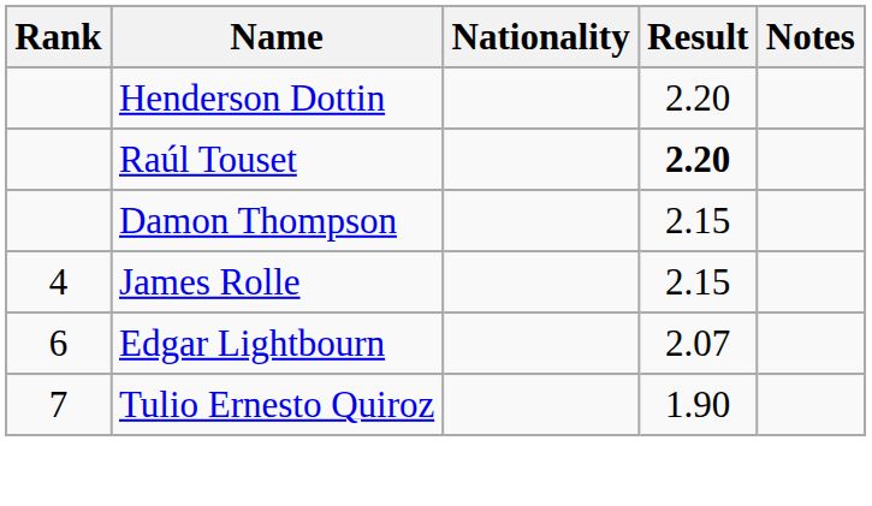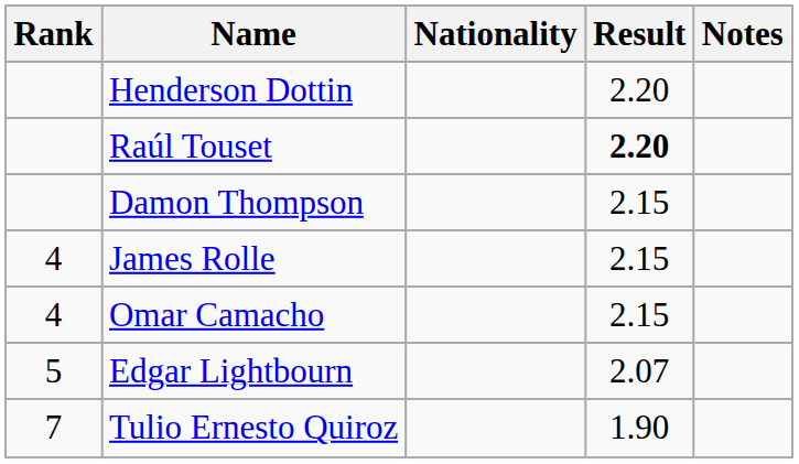 <table class="wikitable sortable" style="text-align:center;font-size:95%">
 <tr>
 <th>Rank</th>
 <th>Name</th>
 <th>Nationality</th>
 <th>Result</th>
 <th>Notes</th>
 </tr>
 <tr>
 <td></td>
 <td align=left><a href='#'>Henderson Dottin</a></td>
 <td align=left></td>
 <td>2.20</td>
 <td></td>
 </tr>
 <tr>
 <td></td>
 <td align=left><a href='#'>Raúl Touset</a></td>
 <td align=left></td>
 <td><strong>2.20</strong></td>
 <td></td>
 </tr>
 <tr>
 <td></td>
 <td align=left><a href='#'>Damon Thompson</a></td>
 <td align=left></td>
 <td>2.15</td>
 <td></td>
 </tr>
 <tr>
 <td>4</td>
 <td align=left><a href='#'>James Rolle</a></td>
 <td align=left></td>
 <td>2.15</td>
 <td></td>
 </tr>
 <tr>
-<td>6</td>
+<td>4</td>
+<td align=left><a href='#'>Omar Camacho</a></td>
+<td align=left></td>
+<td>2.15</td>
+<td></td>
+</tr>
+<tr>
+<td>5</td>
 <td align=left><a href='#'>Edgar Lightbourn</a></td>
 <td align=left></td>
 <td>2.07</td>
 <td></td>
 </tr>
 <tr>
 <td>7</td>
 <td align=left><a href='#'>Tulio Ernesto Quiroz</a></td>
 <td align=left></td>
 <td>1.90</td>
 <td></td>
 </tr>
 </table>
